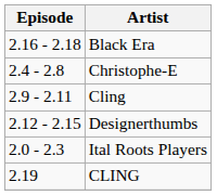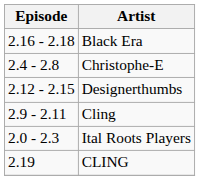 <table class="wikitable" align="center">
 <tr>
 <th>Episode</th>
 <th>Artist</th>
 </tr>
 <tr>
 <td>2.16 - 2.18</td>
 <td>Black Era</td>
 </tr>
 <tr>
 <td>2.4 - 2.8</td>
 <td>Christophe-E</td>
 </tr>
 <tr>
+<td>2.12 - 2.15</td>
+<td>Designerthumbs</td>
+</tr>
+<tr>
 <td>2.9 - 2.11</td>
 <td>Cling</td>
-</tr>
-<tr>
-<td>2.12 - 2.15</td>
-<td>Designerthumbs</td>
 </tr>
 <tr>
 <td>2.0 - 2.3</td>
 <td>Ital Roots Players</td>
 </tr>
 <tr>
 <td>2.19</td>
 <td>CLING</td>
 </tr>
 <tr>
 </tr>
 </table>
